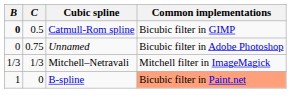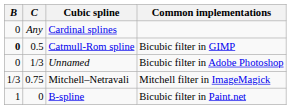 <table class="wikitable">
 <tr>
 <th><em>B</em></th>
 <th><em>C</em></th>
 <th>Cubic spline</th>
 <th>Common implementations</th>
+</tr>
+<tr>
+<td style="text-align:right;">0</td>
+<td style="text-align:center;"><em>Any</em></td>
+<td><a href='#'>Cardinal splines</a></td>
+<td></td>
 </tr>
 <tr>
 <td style="text-align:right;"><strong>0</strong></td>
 <td style="text-align:right;">0.5</td>
 <td><a href='#'>Catmull-Rom spline</a></td>
 <td>Bicubic filter in <a href='#'>GIMP</a></td>
 </tr>
 <tr>
 <td style="text-align:right;">0</td>
-<td style="text-align:right;">0.75</td>
+<td style="text-align:right;">1/3</td>
 <td><em>Unnamed</em></td>
 <td>Bicubic filter in <a href='#'>Adobe Photoshop</a></td>
 </tr>
 <tr>
 <td style="text-align:right;">1/3</td>
-<td style="text-align:right;">1/3</td>
+<td style="text-align:right;">0.75</td>
 <td>Mitchell–Netravali</td>
 <td>Mitchell filter in <a href='#'>ImageMagick</a></td>
 </tr>
 <tr>
 <td style="text-align:right;">1</td>
 <td style="text-align:right;">0</td>
 <td><a href='#'>B-spline</a></td>
-<td style="background: lightsalmon;">Bicubic filter in <a href='#'>Paint.net</a></td>
+<td>Bicubic filter in <a href='#'>Paint.net</a></td>
 </tr>
 </table>
